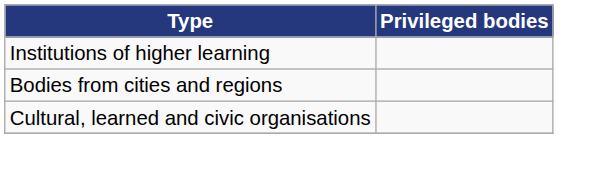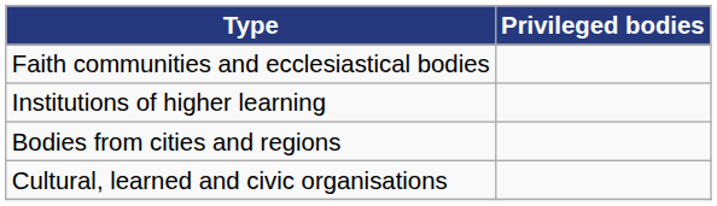 <table class="wikitable" style="font-size:95%; text-align:left; margin-left:1em;"|->
 <tr>
 <th style="background:#25387d;color:white;">Type</th>
 <th style="background:#25387d;color:white;">Privileged bodies</th>
+</tr>
+<tr>
+<td>Faith communities and ecclesiastical bodies</td>
+<td></td>
 </tr>
 <tr>
 <td>Institutions of higher learning</td>
 <td></td>
 </tr>
 <tr>
 <td>Bodies from cities and regions</td>
 <td></td>
 </tr>
 <tr>
 <td>Cultural, learned and civic organisations</td>
 <td></td>
 </tr>
 <tr>
 </tr>
 </table>
